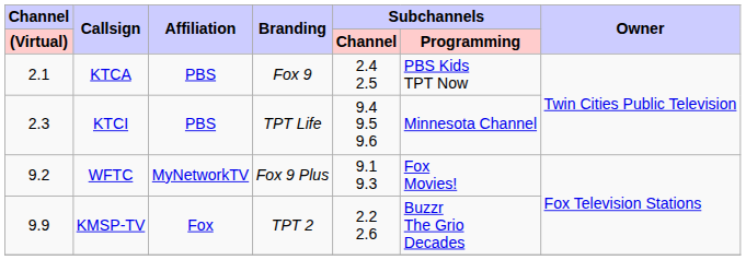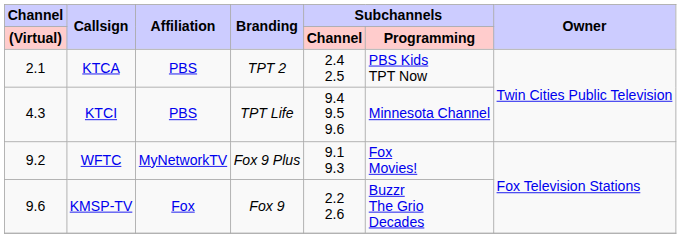 <table class=wikitable style="text-align:center">
 <tr>
 <th style="background:#ccccff;">Channel</th>
 <th style="background:#ccccff;" rowspan="2">Callsign</th>
 <th style="background:#ccccff;" rowspan="2">Affiliation</th>
 <th style="background:#ccccff;" rowspan="2">Branding</th>
 <th style="background:#ccccff;" colspan="2">Subchannels</th>
 <th style="background:#ccccff;" rowspan="2">Owner</th>
 </tr>
 <tr>
 <th style="background:#ffcccc;">(Virtual)</th>
 <th style="background:#ffcccc;">Channel</th>
 <th style="background:#ffcccc">Programming</th>
 </tr>
 <tr>
 <td>2.1</td>
 <td><a href='#'>KTCA</a></td>
 <td><a href='#'>PBS</a></td>
-<td><em>Fox 9</em></td>
+<td><em>TPT 2</em></td>
 <td>2.4<br>2.5</td>
 <td style="text-align:left"><a href='#'>PBS Kids</a><br> TPT Now</td>
 <td style="text-align:left" rowspan=2><a href='#'>Twin Cities Public Television</a></td>
 </tr>
 <tr>
-<td>2.3</td>
+<td>4.3</td>
 <td><a href='#'>KTCI</a></td>
 <td><a href='#'>PBS</a></td>
 <td><em>TPT Life</em></td>
 <td>9.4<br>9.5<br>9.6</td>
 <td style="text-align:left"><a href='#'>Minnesota Channel</a></td>
 </tr>
 <tr>
 <td>9.2</td>
 <td><a href='#'>WFTC</a></td>
 <td><a href='#'>MyNetworkTV</a></td>
 <td><em>Fox 9 Plus</em></td>
 <td>9.1<br>9.3</td>
 <td style="text-align:left"><a href='#'>Fox</a><br><a href='#'>Movies!</a></td>
 <td style="text-align:left" rowspan=2><a href='#'>Fox Television Stations</a></td>
 </tr>
 <tr>
-<td>9.9</td>
+<td>9.6</td>
 <td><a href='#'>KMSP-TV</a></td>
 <td><a href='#'>Fox</a></td>
-<td><em>TPT 2</em></td>
+<td><em>Fox 9</em></td>
 <td>2.2<br>2.6</td>
 <td style="text-align:left"><a href='#'>Buzzr</a><br><a href='#'>The Grio</a><br><a href='#'>Decades</a></td>
 </tr>
 <tr>
 </tr>
 </table>
